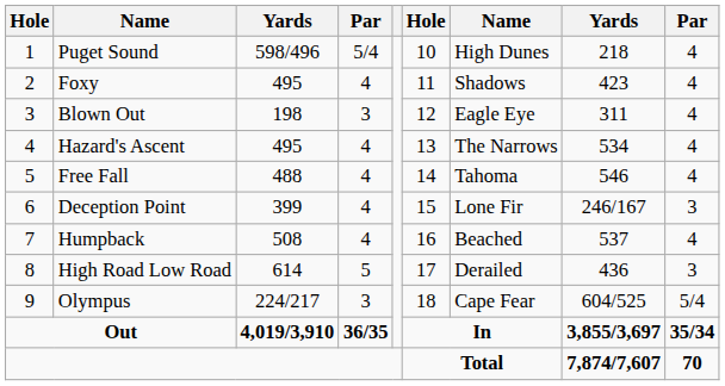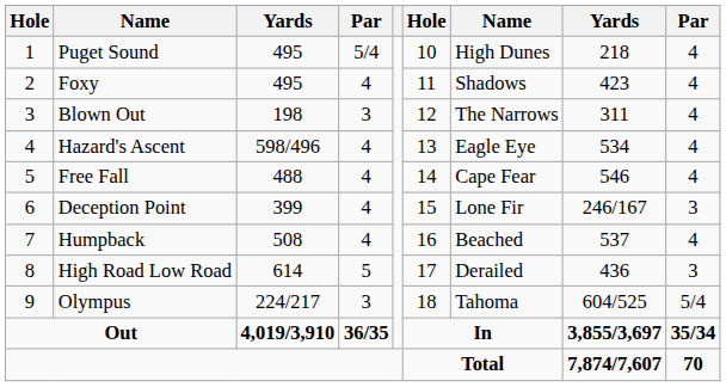 <table class=wikitable>
 <tr>
 <th>Hole</th>
 <th>Name</th>
 <th>Yards</th>
 <th>Par</th>
 <th></th>
 <th>Hole</th>
 <th>Name</th>
 <th>Yards</th>
 <th>Par</th>
 </tr>
 <tr>
 <td align=center>1</td>
 <td>Puget Sound</td>
-<td align=center>598/496</td>
+<td align=center>495</td>
 <td align=center>5/4</td>
 <td rowspan=10></td>
 <td align=center>10</td>
 <td>High Dunes</td>
 <td align=center>218</td>
 <td align=center>4</td>
 </tr>
 <tr>
 <td align=center>2</td>
 <td>Foxy</td>
 <td align=center>495</td>
 <td align=center>4</td>
 <td align=center>11</td>
 <td>Shadows</td>
 <td align=center>423</td>
 <td align=center>4</td>
 </tr>
 <tr>
 <td align=center>3</td>
 <td>Blown Out</td>
 <td align=center>198</td>
 <td align=center>3</td>
 <td align=center>12</td>
-<td>Eagle Eye</td>
+<td>The Narrows</td>
 <td align=center>311</td>
 <td align=center>4</td>
 </tr>
 <tr>
 <td align=center>4</td>
 <td>Hazard's Ascent</td>
-<td align=center>495</td>
+<td align=center>598/496</td>
 <td align=center>4</td>
 <td align=center>13</td>
-<td>The Narrows</td>
+<td>Eagle Eye</td>
 <td align=center>534</td>
 <td align=center>4</td>
 </tr>
 <tr>
 <td align=center>5</td>
 <td>Free Fall</td>
 <td align=center>488</td>
 <td align=center>4</td>
 <td align=center>14</td>
-<td>Tahoma</td>
+<td>Cape Fear</td>
 <td align=center>546</td>
 <td align=center>4</td>
 </tr>
 <tr>
 <td align=center>6</td>
 <td>Deception Point</td>
 <td align=center>399</td>
 <td align=center>4</td>
 <td align=center>15</td>
 <td>Lone Fir</td>
 <td align=center>246/167</td>
 <td align=center>3</td>
 </tr>
 <tr>
 <td align=center>7</td>
 <td>Humpback</td>
 <td align=center>508</td>
 <td align=center>4</td>
 <td align=center>16</td>
 <td>Beached</td>
 <td align=center>537</td>
 <td align=center>4</td>
 </tr>
 <tr>
 <td align=center>8</td>
 <td>High Road Low Road</td>
 <td align=center>614</td>
 <td align=center>5</td>
 <td align=center>17</td>
 <td>Derailed</td>
 <td align=center>436</td>
 <td align=center>3</td>
 </tr>
 <tr>
 <td align=center>9</td>
 <td>Olympus</td>
 <td align=center>224/217</td>
 <td align=center>3</td>
 <td align=center>18</td>
-<td>Cape Fear</td>
+<td>Tahoma</td>
 <td align=center>604/525</td>
 <td align=center>5/4</td>
 </tr>
 <tr>
 <td colspan=2 align=center><strong>Out</strong></td>
 <td align=center><strong>4,019/3,910</strong></td>
 <td align=center><strong>36/35</strong></td>
 <td colspan=2 align=center><strong>In</strong></td>
 <td align=center><strong>3,855/3,697</strong></td>
 <td align=center><strong>35/34</strong></td>
 </tr>
 <tr>
 <td colspan=5></td>
 <td colspan=2 align=center><strong>Total</strong></td>
 <td align=center><strong>7,874/7,607</strong></td>
 <td align=center><strong>70</strong></td>
 </tr>
 </table>
